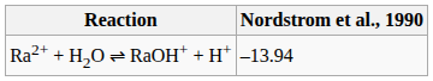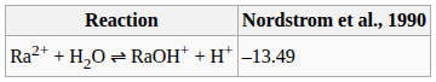 <table class="wikitable">
 <tr>
 <th>Reaction</th>
 <th>Nordstrom et al., 1990</th>
 </tr>
 <tr>
 <td>Ra<sup>2+</sup> + H<sub>2</sub>O ⇌ RaOH<sup>+</sup> + H<sup>+</sup></td>
-<td>–13.94</td>
+<td>–13.49</td>
 </tr>
 </table>
